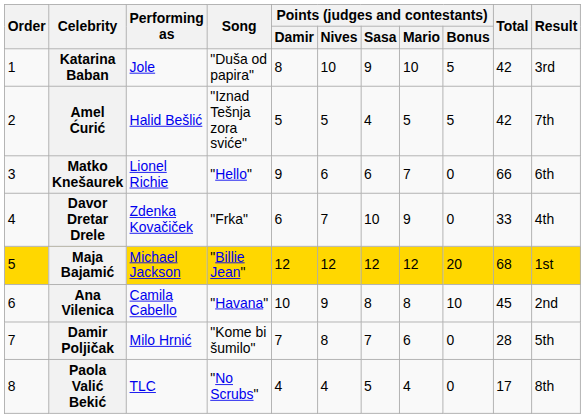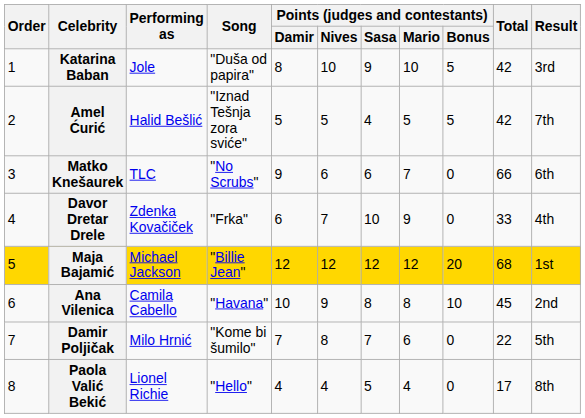 <table class=wikitable>
 <tr>
 <th rowspan="2">Order</th>
 <th rowspan="2">Celebrity</th>
 <th rowspan="2">Performing as</th>
 <th rowspan="2">Song</th>
 <th colspan="5" style="width:50%;">Points (judges and contestants)</th>
 <th rowspan="2">Total</th>
 <th rowspan="2">Result</th>
 </tr>
 <tr>
 <th style="width:10%;">Damir</th>
 <th style="width:10%;">Nives</th>
 <th style="width:10%;">Sasa</th>
 <th style="width:10%;">Mario</th>
 <th style="width:10%;">Bonus</th>
 </tr>
 <tr>
 <td>1</td>
 <th scope="row">Katarina Baban</th>
 <td><a href='#'>Jole</a></td>
 <td>"Duša od papira"</td>
 <td>8</td>
 <td>10</td>
 <td>9</td>
 <td>10</td>
 <td>5</td>
 <td>42</td>
 <td>3rd</td>
 </tr>
 <tr>
 <td>2</td>
 <th scope="row">Amel Ćurić</th>
 <td><a href='#'>Halid Bešlić</a></td>
 <td>"Iznad Tešnja zora sviće"</td>
 <td>5</td>
 <td>5</td>
 <td>4</td>
 <td>5</td>
 <td>5</td>
 <td>42</td>
 <td>7th</td>
 </tr>
 <tr>
 <td>3</td>
 <th scope="row">Matko Knešaurek</th>
-<td><a href='#'>Lionel Richie</a></td>
-<td>"<a href='#'>Hello</a>"</td>
+<td><a href='#'>TLC</a></td>
+<td>"<a href='#'>No Scrubs</a>"</td>
 <td>9</td>
 <td>6</td>
 <td>6</td>
 <td>7</td>
 <td>0</td>
 <td>66</td>
 <td>6th</td>
 </tr>
 <tr>
 <td>4</td>
 <th scope="row">Davor Dretar Drele</th>
 <td><a href='#'>Zdenka Kovačiček</a></td>
 <td>"Frka"</td>
 <td>6</td>
 <td>7</td>
 <td>10</td>
 <td>9</td>
 <td>0</td>
 <td>33</td>
 <td>4th</td>
 </tr>
 <tr style="background:gold;">
 <td>5</td>
 <th scope="row">Maja Bajamić</th>
 <td><a href='#'>Michael Jackson</a></td>
 <td>"<a href='#'>Billie Jean</a>"</td>
 <td>12</td>
 <td>12</td>
 <td>12</td>
 <td>12</td>
 <td>20</td>
 <td>68</td>
 <td>1st</td>
 </tr>
 <tr>
 <td>6</td>
 <th scope="row">Ana Vilenica</th>
 <td><a href='#'>Camila Cabello</a></td>
 <td>"<a href='#'>Havana</a>"</td>
 <td>10</td>
 <td>9</td>
 <td>8</td>
 <td>8</td>
 <td>10</td>
 <td>45</td>
 <td>2nd</td>
 </tr>
 <tr>
 <td>7</td>
 <th scope="row">Damir Poljičak</th>
 <td><a href='#'>Milo Hrnić</a></td>
 <td>"Kome bi šumilo"</td>
 <td>7</td>
 <td>8</td>
 <td>7</td>
 <td>6</td>
 <td>0</td>
-<td>28</td>
+<td>22</td>
 <td>5th</td>
 </tr>
 <tr>
 <td>8</td>
 <th scope="row">Paola Valić Bekić</th>
-<td><a href='#'>TLC</a></td>
-<td>"<a href='#'>No Scrubs</a>"</td>
+<td><a href='#'>Lionel Richie</a></td>
+<td>"<a href='#'>Hello</a>"</td>
 <td>4</td>
 <td>4</td>
 <td>5</td>
 <td>4</td>
 <td>0</td>
 <td>17</td>
 <td>8th</td>
 </tr>
 </table>
